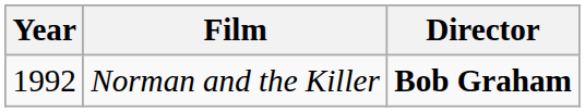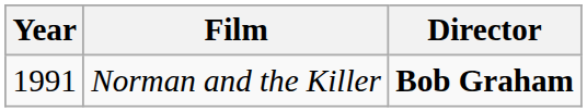 <table class="wikitable">
 <tr>
 <th>Year</th>
 <th>Film</th>
 <th>Director</th>
 </tr>
 <tr>
-<td>1992</td>
+<td>1991</td>
 <td><em>Norman and the Killer</em></td>
 <td><strong>Bob Graham</strong></td>
 </tr>
 </table>
